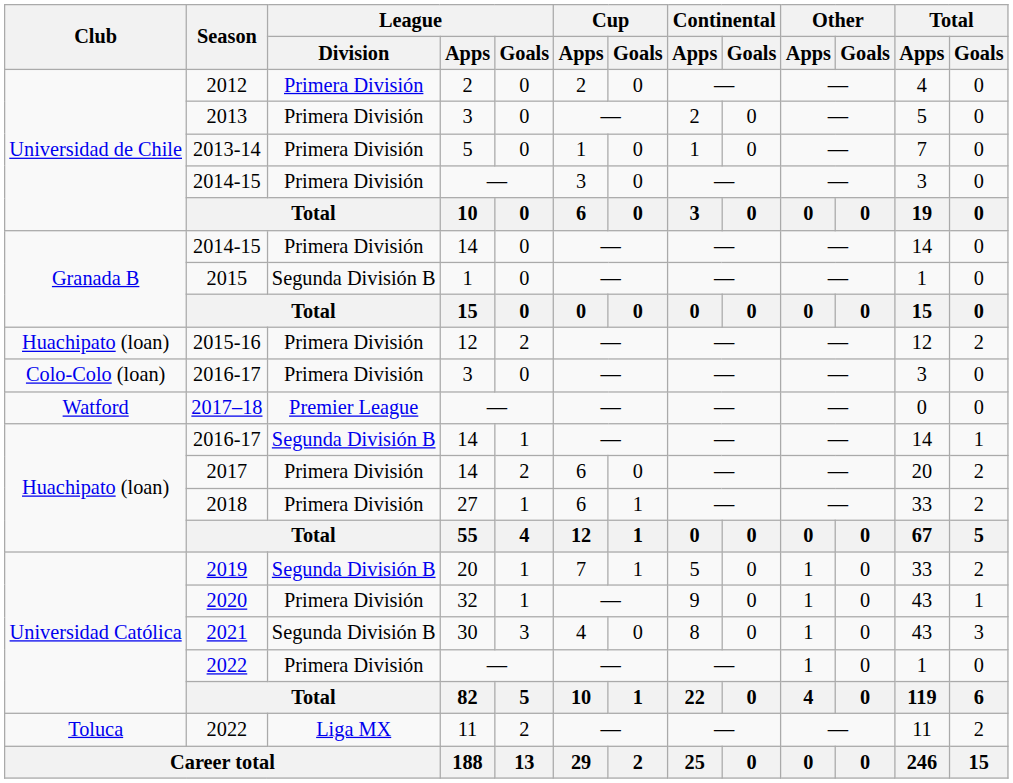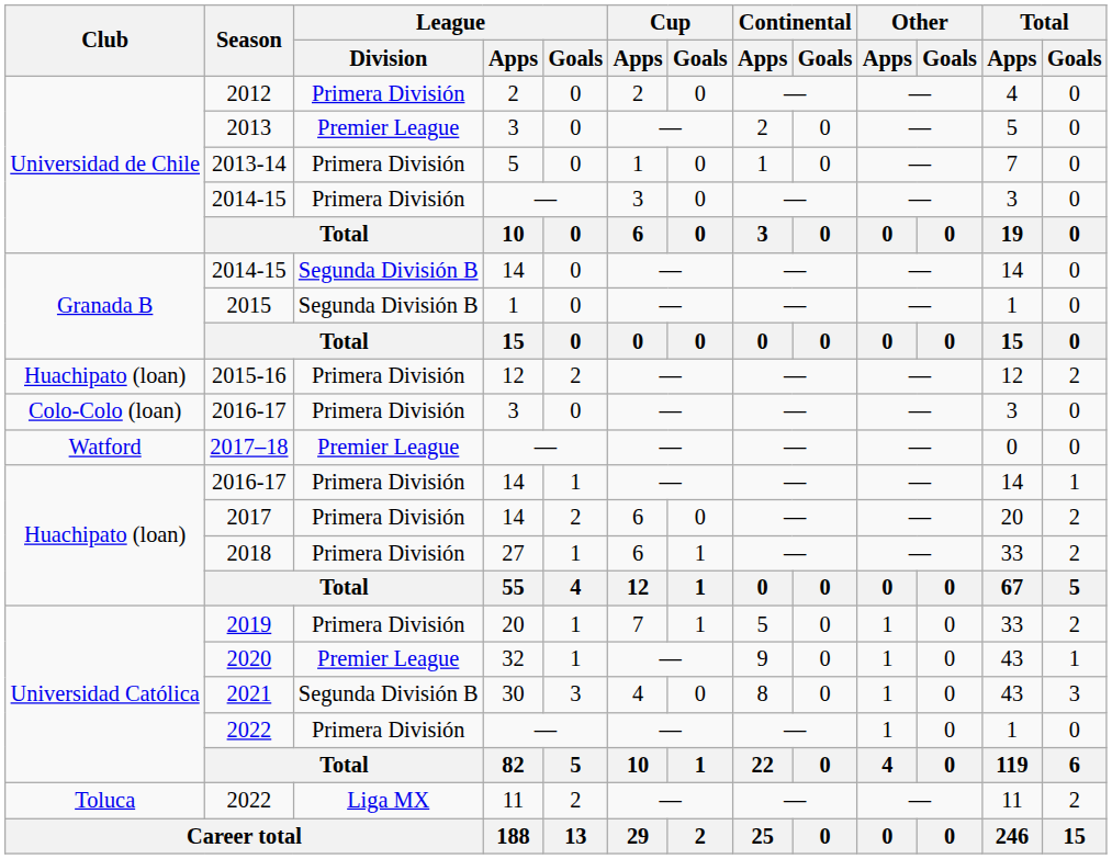 <table class="wikitable" style="text-align: center;">
 <tr>
 <th rowspan="2">Club</th>
 <th rowspan="2">Season</th>
 <th colspan="3">League</th>
 <th colspan="2">Cup</th>
 <th colspan="2">Continental</th>
 <th colspan="2">Other</th>
 <th colspan="2">Total</th>
 </tr>
 <tr>
 <th>Division</th>
 <th>Apps</th>
 <th>Goals</th>
 <th>Apps</th>
 <th>Goals</th>
 <th>Apps</th>
 <th>Goals</th>
 <th>Apps</th>
 <th>Goals</th>
 <th>Apps</th>
 <th>Goals</th>
 </tr>
 <tr>
 <td rowspan="5"><a href='#'>Universidad de Chile</a></td>
 <td>2012</td>
 <td><a href='#'>Primera División</a></td>
 <td>2</td>
 <td>0</td>
 <td>2</td>
 <td>0</td>
 <td colspan="2">—</td>
 <td colspan="2">—</td>
 <td>4</td>
 <td>0</td>
 </tr>
 <tr>
 <td>2013</td>
-<td>Primera División</td>
+<td><a href='#'>Premier League</a></td>
 <td>3</td>
 <td>0</td>
 <td colspan="2">—</td>
 <td>2</td>
 <td>0</td>
 <td colspan="2">—</td>
 <td>5</td>
 <td>0</td>
 </tr>
 <tr>
 <td>2013-14</td>
 <td>Primera División</td>
 <td>5</td>
 <td>0</td>
 <td>1</td>
 <td>0</td>
 <td>1</td>
 <td>0</td>
 <td colspan="2">—</td>
 <td>7</td>
 <td>0</td>
 </tr>
 <tr>
 <td>2014-15</td>
 <td>Primera División</td>
 <td colspan="2">—</td>
 <td>3</td>
 <td>0</td>
 <td colspan="2">—</td>
 <td colspan="2">—</td>
 <td>3</td>
 <td>0</td>
 </tr>
 <tr>
 <th colspan="2">Total</th>
 <th>10</th>
 <th>0</th>
 <th>6</th>
 <th>0</th>
 <th>3</th>
 <th>0</th>
 <th>0</th>
 <th>0</th>
 <th>19</th>
 <th>0</th>
 </tr>
 <tr>
 <td rowspan="3"><a href='#'>Granada B</a></td>
 <td>2014-15</td>
-<td>Primera División</td>
+<td><a href='#'>Segunda División B</a></td>
 <td>14</td>
 <td>0</td>
 <td colspan="2">—</td>
 <td colspan="2">—</td>
 <td colspan="2">—</td>
 <td>14</td>
 <td>0</td>
 </tr>
 <tr>
 <td>2015</td>
 <td>Segunda División B</td>
 <td>1</td>
 <td>0</td>
 <td colspan="2">—</td>
 <td colspan="2">—</td>
 <td colspan="2">—</td>
 <td>1</td>
 <td>0</td>
 </tr>
 <tr>
 <th colspan="2">Total</th>
 <th>15</th>
 <th>0</th>
 <th>0</th>
 <th>0</th>
 <th>0</th>
 <th>0</th>
 <th>0</th>
 <th>0</th>
 <th>15</th>
 <th>0</th>
 </tr>
 <tr>
 <td><a href='#'>Huachipato</a> (loan)</td>
 <td>2015-16</td>
 <td>Primera División</td>
 <td>12</td>
 <td>2</td>
 <td colspan="2">—</td>
 <td colspan="2">—</td>
 <td colspan="2">—</td>
 <td>12</td>
 <td>2</td>
 </tr>
 <tr>
 <td><a href='#'>Colo-Colo</a> (loan)</td>
 <td>2016-17</td>
 <td>Primera División</td>
 <td>3</td>
 <td>0</td>
 <td colspan="2">—</td>
 <td colspan="2">—</td>
 <td colspan="2">—</td>
 <td>3</td>
 <td>0</td>
 </tr>
 <tr>
 <td><a href='#'>Watford</a></td>
 <td><a href='#'>2017–18</a></td>
 <td><a href='#'>Premier League</a></td>
 <td colspan="2">—</td>
 <td colspan="2">—</td>
 <td colspan="2">—</td>
 <td colspan="2">—</td>
 <td>0</td>
 <td>0</td>
 </tr>
 <tr>
 <td rowspan="4"><a href='#'>Huachipato</a>  (loan)</td>
 <td>2016-17</td>
-<td><a href='#'>Segunda División B</a></td>
+<td>Primera División</td>
 <td>14</td>
 <td>1</td>
 <td colspan="2">—</td>
 <td colspan="2">—</td>
 <td colspan="2">—</td>
 <td>14</td>
 <td>1</td>
 </tr>
 <tr>
 <td>2017</td>
 <td>Primera División</td>
 <td>14</td>
 <td>2</td>
 <td>6</td>
 <td>0</td>
 <td colspan="2">—</td>
 <td colspan="2">—</td>
 <td>20</td>
 <td>2</td>
 </tr>
 <tr>
 <td>2018</td>
 <td>Primera División</td>
 <td>27</td>
 <td>1</td>
 <td>6</td>
 <td>1</td>
 <td colspan="2">—</td>
 <td colspan="2">—</td>
 <td>33</td>
 <td>2</td>
 </tr>
 <tr>
 <th colspan="2">Total</th>
 <th>55</th>
 <th>4</th>
 <th>12</th>
 <th>1</th>
 <th>0</th>
 <th>0</th>
 <th>0</th>
 <th>0</th>
 <th>67</th>
 <th>5</th>
 </tr>
 <tr>
 <td rowspan="5"><a href='#'>Universidad Católica</a></td>
 <td><a href='#'>2019</a></td>
-<td><a href='#'>Segunda División B</a></td>
+<td>Primera División</td>
 <td>20</td>
 <td>1</td>
 <td>7</td>
 <td>1</td>
 <td>5</td>
 <td>0</td>
 <td>1</td>
 <td>0</td>
 <td>33</td>
 <td>2</td>
 </tr>
 <tr>
 <td><a href='#'>2020</a></td>
-<td>Primera División</td>
+<td><a href='#'>Premier League</a></td>
 <td>32</td>
 <td>1</td>
 <td colspan="2">—</td>
 <td>9</td>
 <td>0</td>
 <td>1</td>
 <td>0</td>
 <td>43</td>
 <td>1</td>
 </tr>
 <tr>
 <td><a href='#'>2021</a></td>
 <td>Segunda División B</td>
 <td>30</td>
 <td>3</td>
 <td>4</td>
 <td>0</td>
 <td>8</td>
 <td>0</td>
 <td>1</td>
 <td>0</td>
 <td>43</td>
 <td>3</td>
 </tr>
 <tr>
 <td><a href='#'>2022</a></td>
 <td>Primera División</td>
 <td colspan="2">—</td>
 <td colspan="2">—</td>
 <td colspan="2">—</td>
 <td>1</td>
 <td>0</td>
 <td>1</td>
 <td>0</td>
 </tr>
 <tr>
 <th colspan="2">Total</th>
 <th>82</th>
 <th>5</th>
 <th>10</th>
 <th>1</th>
 <th>22</th>
 <th>0</th>
 <th>4</th>
 <th>0</th>
 <th>119</th>
 <th>6</th>
 </tr>
 <tr>
 <td><a href='#'>Toluca</a></td>
 <td>2022</td>
 <td><a href='#'>Liga MX</a></td>
 <td>11</td>
 <td>2</td>
 <td colspan="2">—</td>
 <td colspan="2">—</td>
 <td colspan="2">—</td>
 <td>11</td>
 <td>2</td>
 </tr>
 <tr>
 <th colspan="3">Career total</th>
 <th>188</th>
 <th>13</th>
 <th>29</th>
 <th>2</th>
 <th>25</th>
 <th>0</th>
 <th>0</th>
 <th>0</th>
 <th>246</th>
 <th>15</th>
 </tr>
 </table>
